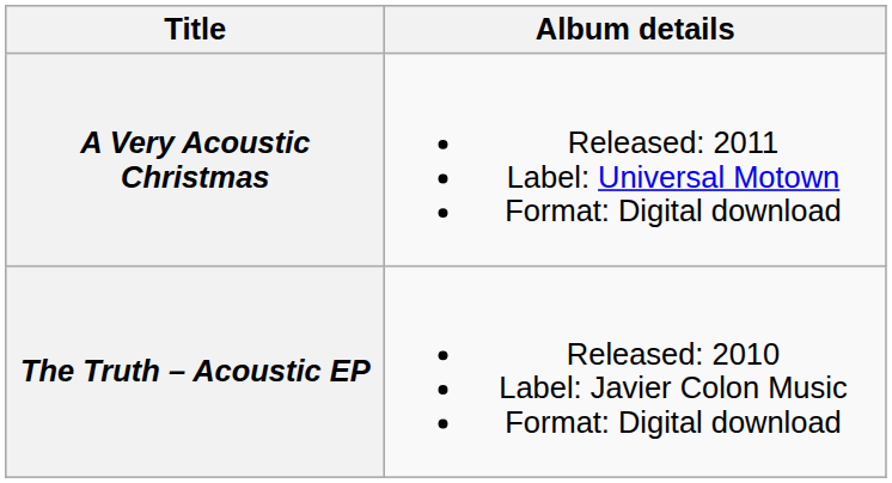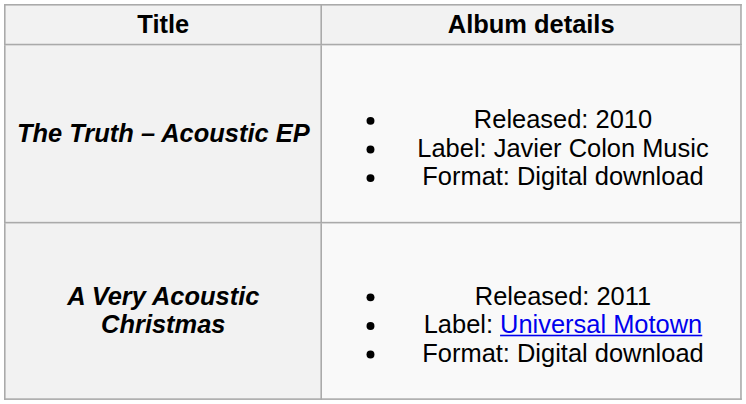 <table class="wikitable plainrowheaders" style="text-align:center;" border="1">
 <tr>
 <th scope="col" style="width:12em;">Title</th>
 <th scope="col" style="width:16em;">Album details</th>
 </tr>
 <tr>
+<th scope="row"><em>The Truth – Acoustic EP</em></th>
+<td><br><ul><li>Released: 2010</li><li>Label: Javier Colon Music</li><li>Format: Digital download</li></ul></td>
+</tr>
+<tr>
 <th scope="row"><em>A Very Acoustic Christmas</em></th>
 <td><br><ul><li>Released: 2011</li><li>Label: <a href='#'>Universal Motown</a></li><li>Format: Digital download</li></ul></td>
 </tr>
-<tr>
-<th scope="row"><em>The Truth – Acoustic EP</em></th>
-<td><br><ul><li>Released: 2010</li><li>Label: Javier Colon Music</li><li>Format: Digital download</li></ul></td>
-</tr>
 </table>
